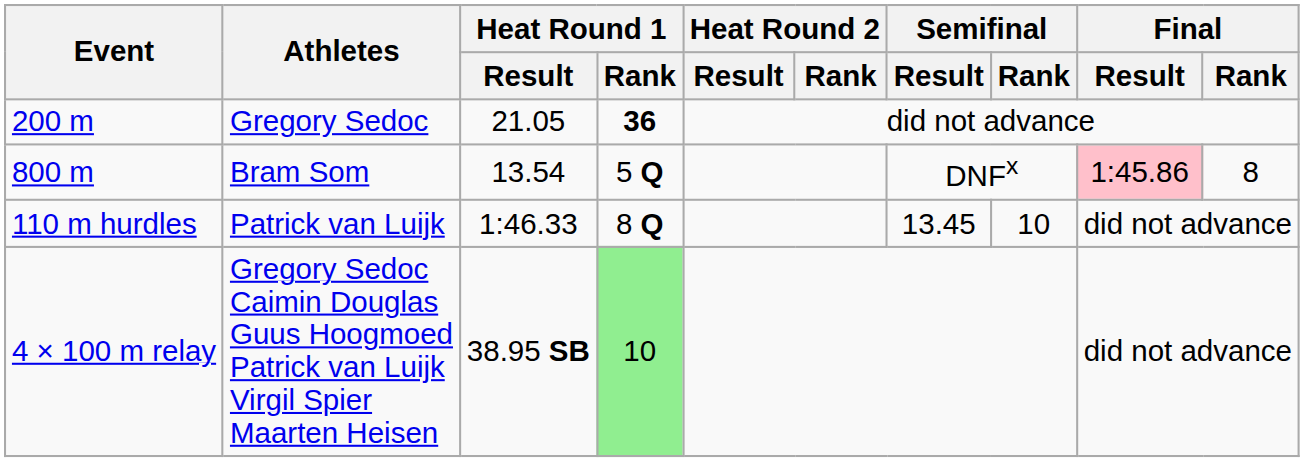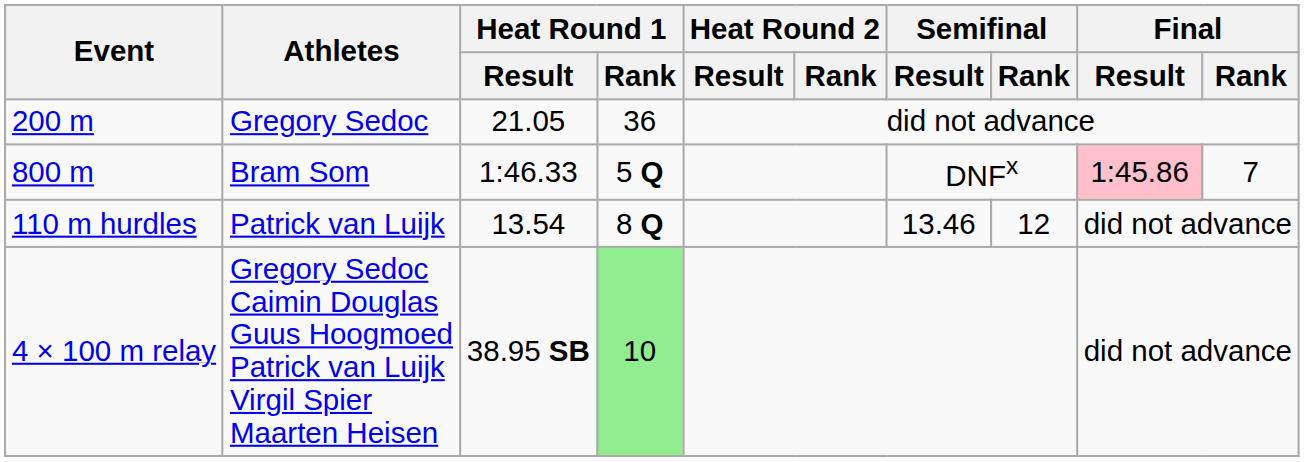 <table class="wikitable" border="1" style="font-size:90%">
 <tr>
 <th rowspan="2">Event</th>
 <th rowspan="2">Athletes</th>
 <th colspan="2">Heat Round 1</th>
 <th colspan="2">Heat Round 2</th>
 <th colspan="2">Semifinal</th>
 <th colspan="2">Final</th>
 </tr>
 <tr>
 <th>Result</th>
 <th>Rank</th>
 <th>Result</th>
 <th>Rank</th>
 <th>Result</th>
 <th>Rank</th>
 <th>Result</th>
 <th>Rank</th>
 </tr>
 <tr>
 <td><a href='#'>200 m</a></td>
 <td><a href='#'>Gregory Sedoc</a></td>
 <td align=center>21.05</td>
-<td align=center><strong>36</strong></td>
+<td align=center>36</td>
 <td align=center colspan=6>did not advance</td>
 </tr>
 <tr>
 <td><a href='#'>800 m</a></td>
 <td><a href='#'>Bram Som</a></td>
-<td align=center>13.54</td>
+<td align=center>1:46.33</td>
 <td align=center>5 <strong>Q</strong></td>
 <td align=center colspan=2></td>
 <td align=center colspan=2>DNF<sup>x</sup></td>
 <td align=center style="background: pink;">1:45.86</td>
-<td align=center>8</td>
+<td align=center>7</td>
 </tr>
 <tr>
 <td><a href='#'>110 m hurdles</a></td>
 <td><a href='#'>Patrick van Luijk</a></td>
-<td align=center>1:46.33</td>
+<td align=center>13.54</td>
 <td align=center>8 <strong>Q</strong></td>
 <td align=center colspan=2></td>
-<td align=center>13.45</td>
-<td align=center>10</td>
+<td align=center>13.46</td>
+<td align=center>12</td>
 <td align=center colspan=2>did not advance</td>
 </tr>
 <tr>
 <td><a href='#'>4 × 100 m relay</a></td>
 <td><a href='#'>Gregory Sedoc</a><br><a href='#'>Caimin Douglas</a><br><a href='#'>Guus Hoogmoed</a><br><a href='#'>Patrick van Luijk</a><br><a href='#'>Virgil Spier</a><br><a href='#'>Maarten Heisen</a></td>
 <td align=center>38.95 <strong>SB</strong></td>
 <td align=center style="background: lightgreen;">10</td>
 <td align=center colspan="4"></td>
 <td align=center colspan=2>did not advance</td>
 </tr>
 </table>
